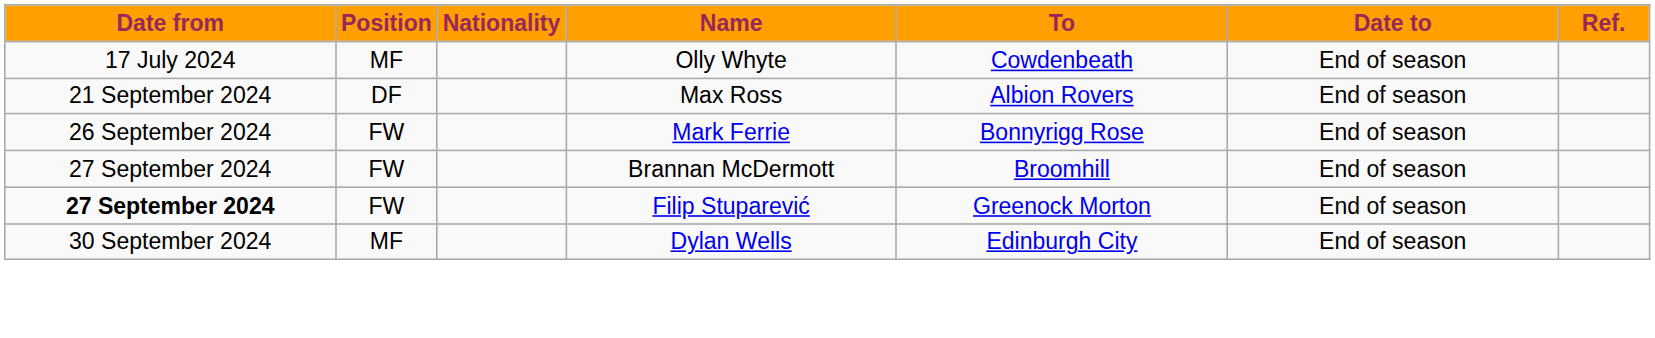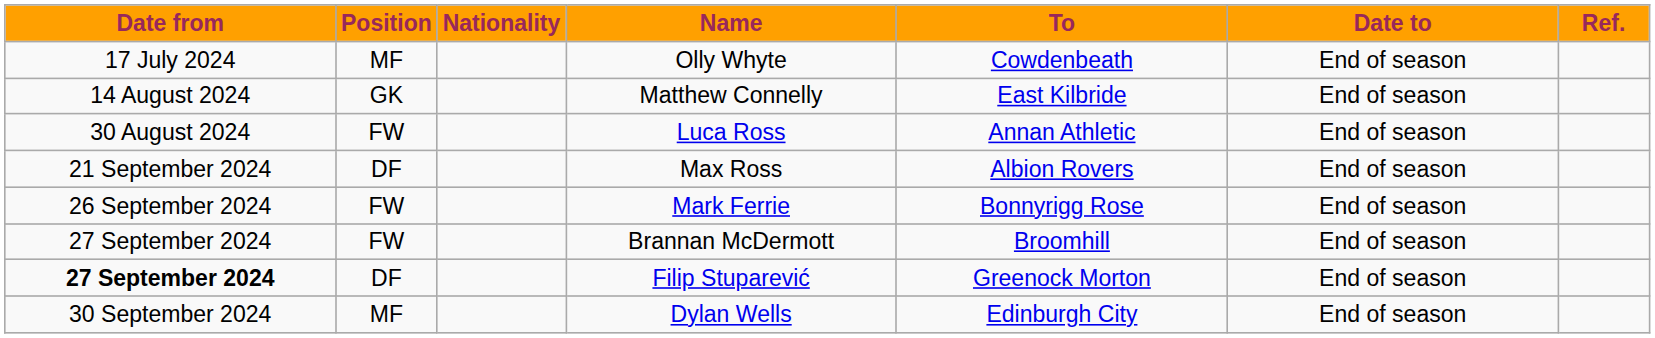 <table class="wikitable"  style="text-align:center; font-size:90%; ">
 <tr>
 <th style="background:#ffa000; color:#98285c; width:200px;">Date from</th>
 <th style="background:#ffa000; color:#98285c; width:50px;">Position</th>
 <th style="background:#ffa000; color:#98285c; width:50px;">Nationality</th>
 <th style="background:#ffa000; color:#98285c; width:200px;">Name</th>
 <th style="background:#ffa000; color:#98285c; width:200px;">To</th>
 <th style="background:#ffa000; color:#98285c; width:200px;">Date to</th>
 <th style="background:#ffa000; color:#98285c; width:50px;">Ref.</th>
 </tr>
 <tr>
 <td>17 July 2024</td>
 <td>MF</td>
 <td></td>
 <td>Olly Whyte</td>
 <td><a href='#'>Cowdenbeath</a></td>
+<td>End of season</td>
+<td></td>
+</tr>
+<tr>
+<td>14 August 2024</td>
+<td>GK</td>
+<td></td>
+<td>Matthew Connelly</td>
+<td><a href='#'>East Kilbride</a></td>
+<td>End of season</td>
+<td></td>
+</tr>
+<tr>
+<td>30 August 2024</td>
+<td>FW</td>
+<td></td>
+<td><a href='#'>Luca Ross</a></td>
+<td><a href='#'>Annan Athletic</a></td>
 <td>End of season</td>
 <td></td>
 </tr>
 <tr>
 <td>21 September 2024</td>
 <td>DF</td>
 <td></td>
 <td>Max Ross</td>
 <td><a href='#'>Albion Rovers</a></td>
 <td>End of season</td>
 <td></td>
 </tr>
 <tr>
 <td>26 September 2024</td>
 <td>FW</td>
 <td></td>
 <td><a href='#'>Mark Ferrie</a></td>
 <td><a href='#'>Bonnyrigg Rose</a></td>
 <td>End of season</td>
 <td></td>
 </tr>
 <tr>
 <td>27 September 2024</td>
 <td>FW</td>
 <td></td>
 <td>Brannan McDermott</td>
 <td><a href='#'>Broomhill</a></td>
 <td>End of season</td>
 <td></td>
 </tr>
 <tr>
 <td><strong>27 September 2024</strong></td>
-<td>FW</td>
+<td>DF</td>
 <td></td>
 <td><a href='#'>Filip Stuparević</a></td>
 <td><a href='#'>Greenock Morton</a></td>
 <td>End of season</td>
 <td></td>
 </tr>
 <tr>
 <td>30 September 2024</td>
 <td>MF</td>
 <td></td>
 <td><a href='#'>Dylan Wells</a></td>
 <td><a href='#'>Edinburgh City</a></td>
 <td>End of season</td>
 <td></td>
 </tr>
 </table>
